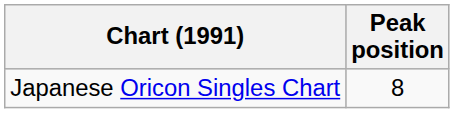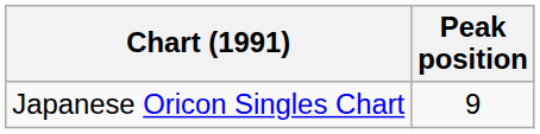 <table class="wikitable">
 <tr>
 <th>Chart (1991)</th>
 <th>Peak<br>position</th>
 </tr>
 <tr>
 <td>Japanese <a href='#'>Oricon Singles Chart</a></td>
-<td align="center">8</td>
+<td align="center">9</td>
 </tr>
 </table>
